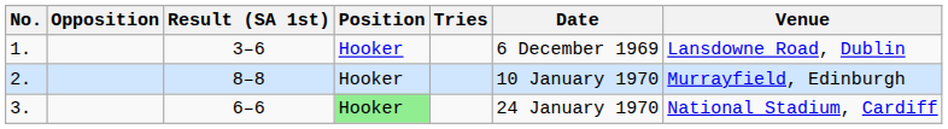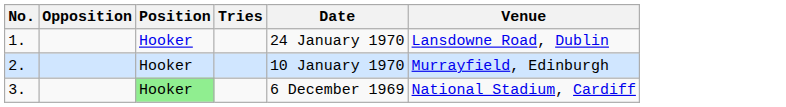 <table class="wikitable">
 <tr>
 <th>No.</th>
 <th>Opposition</th>
-<th>Result (SA 1st)</th>
 <th>Position</th>
 <th>Tries</th>
 <th>Date</th>
 <th>Venue</th>
 </tr>
 <tr>
 <td>1.</td>
 <td></td>
-<td align="center">3–6</td>
 <td><a href='#'>Hooker</a></td>
 <td></td>
-<td>6 December 1969</td>
+<td>24 January 1970</td>
 <td><a href='#'>Lansdowne Road</a>, <a href='#'>Dublin</a></td>
 </tr>
 <tr style="background: #D0E6FF;">
 <td>2.</td>
 <td></td>
-<td align="center">8–8</td>
 <td>Hooker</td>
 <td></td>
 <td>10 January 1970</td>
 <td><a href='#'>Murrayfield</a>, Edinburgh</td>
 </tr>
 <tr>
 <td>3.</td>
 <td></td>
-<td align="center">6–6</td>
 <td style="background: lightgreen;">Hooker</td>
 <td></td>
-<td>24 January 1970</td>
+<td>6 December 1969</td>
 <td><a href='#'>National Stadium</a>, <a href='#'>Cardiff</a></td>
 </tr>
 </table>
